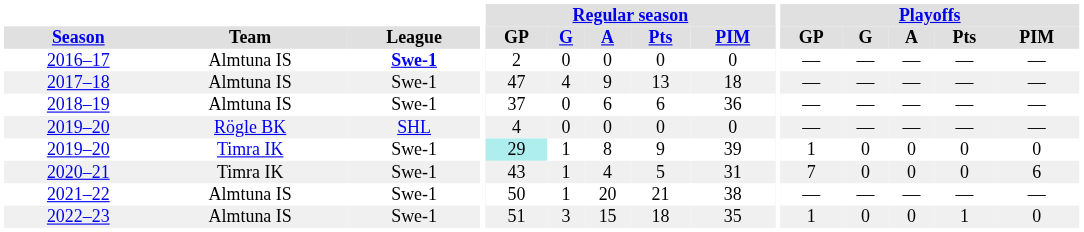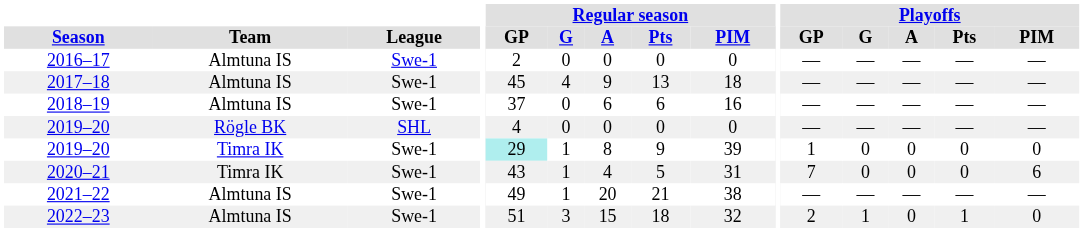 <table border="0" cellpadding="1" cellspacing="0" style="text-align:center; width:60em">
 <tr bgcolor="#e0e0e0">
 <th colspan="3" bgcolor="#ffffff"></th>
 <th rowspan="100" bgcolor="#ffffff"></th>
 <th colspan="5"><a href='#'>Regular season</a></th>
 <th rowspan="100" bgcolor="#ffffff"></th>
 <th colspan="5"><a href='#'>Playoffs</a></th>
 </tr>
 <tr bgcolor="#e0e0e0">
 <th><a href='#'>Season</a></th>
 <th>Team</th>
 <th>League</th>
 <th>GP</th>
 <th><a href='#'>G</a></th>
 <th><a href='#'>A</a></th>
 <th><a href='#'>Pts</a></th>
 <th><a href='#'>PIM</a></th>
 <th>GP</th>
 <th>G</th>
 <th>A</th>
 <th>Pts</th>
 <th>PIM</th>
 </tr>
 <tr>
 <td><a href='#'>2016–17</a></td>
 <td>Almtuna IS</td>
-<td><strong><a href='#'>Swe-1</a></strong></td>
+<td><a href='#'>Swe-1</a></td>
 <td>2</td>
 <td>0</td>
 <td>0</td>
 <td>0</td>
 <td>0</td>
 <td>—</td>
 <td>—</td>
 <td>—</td>
 <td>—</td>
 <td>—</td>
 </tr>
 <tr bgcolor="#f0f0f0">
 <td><a href='#'>2017–18</a></td>
 <td>Almtuna IS</td>
 <td>Swe-1</td>
-<td>47</td>
+<td>45</td>
 <td>4</td>
 <td>9</td>
 <td>13</td>
 <td>18</td>
 <td>—</td>
 <td>—</td>
 <td>—</td>
 <td>—</td>
 <td>—</td>
 </tr>
 <tr>
 <td><a href='#'>2018–19</a></td>
 <td>Almtuna IS</td>
 <td>Swe-1</td>
 <td>37</td>
 <td>0</td>
 <td>6</td>
 <td>6</td>
-<td>36</td>
+<td>16</td>
 <td>—</td>
 <td>—</td>
 <td>—</td>
 <td>—</td>
 <td>—</td>
 </tr>
 <tr bgcolor="#f0f0f0">
 <td><a href='#'>2019–20</a></td>
 <td><a href='#'>Rögle BK</a></td>
 <td><a href='#'>SHL</a></td>
 <td>4</td>
 <td>0</td>
 <td>0</td>
 <td>0</td>
 <td>0</td>
 <td>—</td>
 <td>—</td>
 <td>—</td>
 <td>—</td>
 <td>—</td>
 </tr>
 <tr>
 <td><a href='#'>2019–20</a></td>
 <td><a href='#'>Timra IK</a></td>
 <td>Swe-1</td>
 <td style="background: paleturquoise;">29</td>
 <td>1</td>
 <td>8</td>
 <td>9</td>
 <td>39</td>
 <td>1</td>
 <td>0</td>
 <td>0</td>
 <td>0</td>
 <td>0</td>
 </tr>
 <tr bgcolor="#f0f0f0">
 <td><a href='#'>2020–21</a></td>
 <td>Timra IK</td>
 <td>Swe-1</td>
 <td>43</td>
 <td>1</td>
 <td>4</td>
 <td>5</td>
 <td>31</td>
 <td>7</td>
 <td>0</td>
 <td>0</td>
 <td>0</td>
 <td>6</td>
 </tr>
 <tr>
 <td><a href='#'>2021–22</a></td>
 <td>Almtuna IS</td>
 <td>Swe-1</td>
-<td>50</td>
+<td>49</td>
 <td>1</td>
 <td>20</td>
 <td>21</td>
 <td>38</td>
 <td>—</td>
 <td>—</td>
 <td>—</td>
 <td>—</td>
 <td>—</td>
 </tr>
 <tr bgcolor="#f0f0f0">
 <td><a href='#'>2022–23</a></td>
 <td>Almtuna IS</td>
 <td>Swe-1</td>
 <td>51</td>
 <td>3</td>
 <td>15</td>
 <td>18</td>
-<td>35</td>
+<td>32</td>
+<td>2</td>
 <td>1</td>
-<td>0</td>
 <td>0</td>
 <td>1</td>
 <td>0</td>
 </tr>
 </table>
